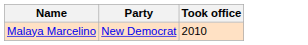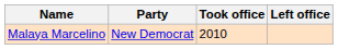 <table class="wikitable">
 <tr>
 <th>Name</th>
 <th>Party</th>
 <th>Took office</th>
+<th>Left office</th>
 </tr>
 <tr bgcolor=#FFE1C4>
 <td><a href='#'>Malaya Marcelino</a></td>
 <td><a href='#'>New Democrat</a></td>
 <td>2010</td>
+<td></td>
 </tr>
 </table>
